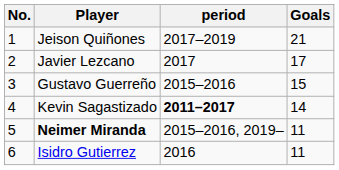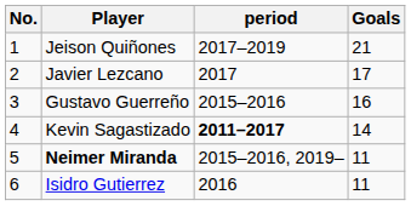 <table class="wikitable">
 <tr>
 <th>No.</th>
 <th>Player</th>
 <th>period</th>
 <th>Goals</th>
 </tr>
 <tr>
 <td>1</td>
 <td> Jeison Quiñones</td>
 <td>2017–2019</td>
 <td>21</td>
 </tr>
 <tr>
 <td>2</td>
 <td> Javier Lezcano</td>
 <td>2017</td>
 <td>17</td>
 </tr>
 <tr>
 <td>3</td>
 <td> Gustavo Guerreño</td>
 <td>2015–2016</td>
-<td>15</td>
+<td>16</td>
 </tr>
 <tr>
 <td>4</td>
 <td> Kevin Sagastizado</td>
 <td><strong>2011–2017</strong></td>
 <td>14</td>
 </tr>
 <tr>
 <td>5</td>
 <td> <strong>Neimer Miranda</strong></td>
 <td>2015–2016, 2019–</td>
 <td>11</td>
 </tr>
 <tr>
 <td>6</td>
 <td> <a href='#'>Isidro Gutierrez</a></td>
 <td>2016</td>
 <td>11</td>
 </tr>
 </table>
